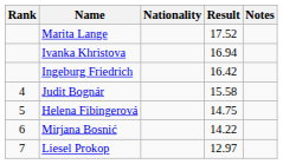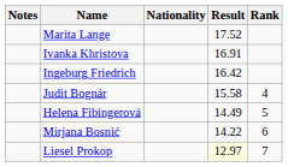 <table class="wikitable sortable" style="text-align:center">
 <tr>
-<th>Rank</th>
+<th>Notes</th>
 <th>Name</th>
 <th>Nationality</th>
 <th>Result</th>
-<th>Notes</th>
+<th>Rank</th>
 </tr>
 <tr>
 <td></td>
 <td align="left"><a href='#'>Marita Lange</a></td>
 <td align=left></td>
 <td>17.52</td>
 <td></td>
 </tr>
 <tr>
 <td></td>
 <td align="left"><a href='#'>Ivanka Khristova</a></td>
 <td align=left></td>
-<td>16.94</td>
+<td>16.91</td>
 <td></td>
 </tr>
 <tr>
 <td></td>
 <td align="left"><a href='#'>Ingeburg Friedrich</a></td>
 <td align=left></td>
 <td>16.42</td>
 <td></td>
 </tr>
 <tr>
-<td>4</td>
+<td></td>
 <td align="left"><a href='#'>Judit Bognár</a></td>
 <td align=left></td>
 <td>15.58</td>
-<td></td>
+<td>4</td>
 </tr>
 <tr>
-<td>5</td>
+<td></td>
 <td align="left"><a href='#'>Helena Fibingerová</a></td>
 <td align=left></td>
-<td>14.75</td>
-<td></td>
+<td>14.49</td>
+<td>5</td>
 </tr>
 <tr>
-<td>6</td>
+<td></td>
 <td align="left"><a href='#'>Mirjana Bosnić</a></td>
 <td align=left></td>
 <td>14.22</td>
-<td></td>
+<td>6</td>
 </tr>
 <tr>
-<td>7</td>
+<td></td>
 <td align="left"><a href='#'>Liesel Prokop</a></td>
 <td align=left></td>
-<td>12.97</td>
-<td></td>
+<td style="background: lightyellow;">12.97</td>
+<td>7</td>
 </tr>
 </table>
